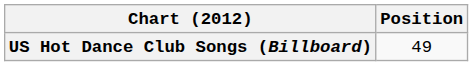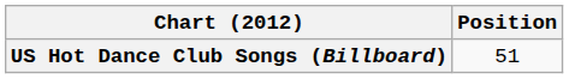 <table class="wikitable sortable plainrowheaders" style="text-align:center">
 <tr>
 <th scope="col">Chart (2012)</th>
 <th scope="col">Position</th>
 </tr>
 <tr>
 <th scope="row">US Hot Dance Club Songs (<em>Billboard</em>)</th>
-<td>49</td>
+<td>51</td>
 </tr>
 </table>
